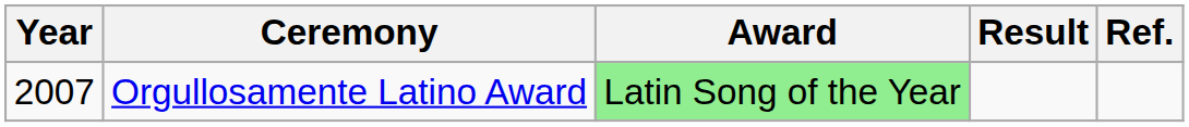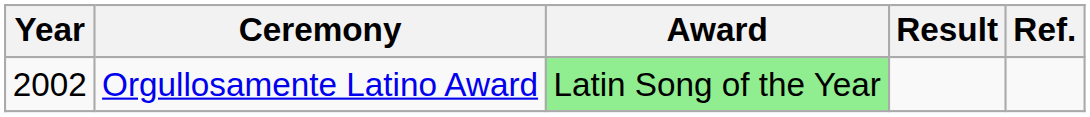 <table class="wikitable">
 <tr>
 <th>Year</th>
 <th>Ceremony</th>
 <th>Award</th>
 <th>Result</th>
 <th>Ref.</th>
 </tr>
 <tr>
-<td>2007</td>
+<td>2002</td>
 <td><a href='#'>Orgullosamente Latino Award</a></td>
 <td style="background: lightgreen;">Latin Song of the Year</td>
 <td></td>
 <td></td>
 </tr>
 </table>
